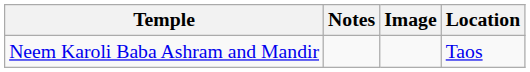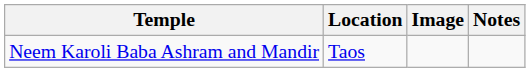 <table class="wikitable sortable" id="tableTempleWikiNM">
 <tr>
 <th>Temple</th>
+<th>Location</th>
+<th>Image</th>
 <th>Notes</th>
-<th>Image</th>
-<th>Location</th>
 </tr>
 <tr>
 <td><a href='#'>Neem Karoli Baba Ashram and Mandir</a></td>
+<td><a href='#'>Taos</a></td>
 <td></td>
 <td></td>
-<td><a href='#'>Taos</a></td>
 </tr>
 </table>
